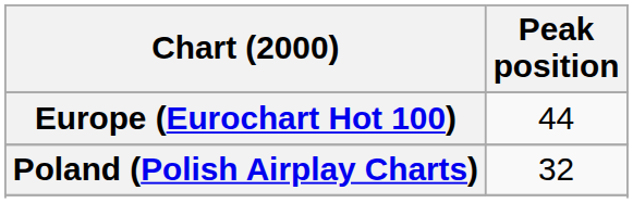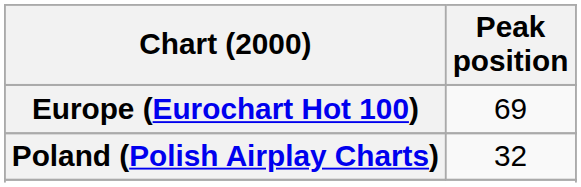 <table class="wikitable sortable plainrowheaders" style="text-align:center">
 <tr>
 <th>Chart (2000)</th>
 <th>Peak<br>position</th>
 </tr>
 <tr>
 </tr>
 <tr>
 </tr>
 <tr>
 <th scope="row">Europe (<a href='#'>Eurochart Hot 100</a>)</th>
-<td>44</td>
+<td>69</td>
 </tr>
 <tr>
 </tr>
 <tr>
 </tr>
 <tr>
 </tr>
 <tr>
 <th scope="row">Poland (<a href='#'>Polish Airplay Charts</a>)</th>
 <td>32</td>
 </tr>
 <tr>
 </tr>
 <tr>
 </tr>
 </table>
